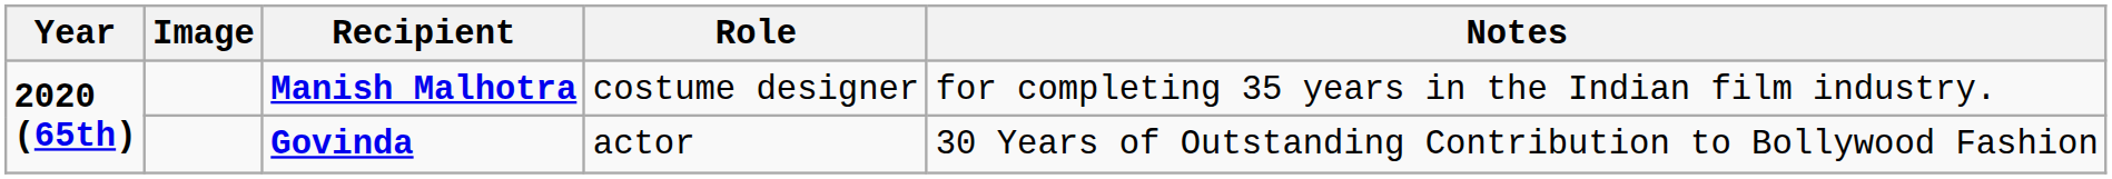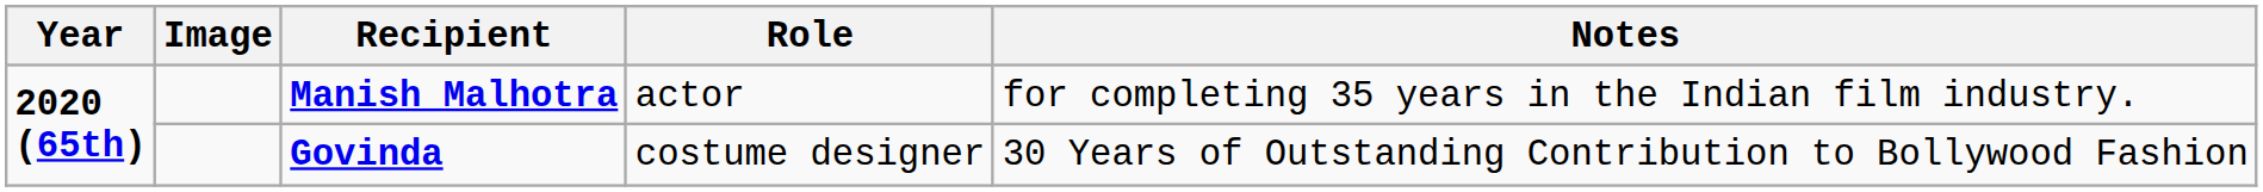 <table class="wikitable">
 <tr>
 <th>Year</th>
 <th>Image</th>
 <th>Recipient</th>
 <th>Role</th>
 <th>Notes</th>
 </tr>
 <tr>
 <td rowspan=2><strong>2020<br>(<a href='#'>65th</a>)</strong></td>
 <td></td>
 <td><strong><a href='#'>Manish Malhotra</a></strong></td>
-<td>costume designer</td>
+<td>actor</td>
 <td>for completing 35 years in the Indian film industry.</td>
 </tr>
 <tr>
 <td></td>
 <td><strong><a href='#'>Govinda</a></strong></td>
-<td>actor</td>
+<td>costume designer</td>
 <td>30 Years of Outstanding Contribution to Bollywood Fashion</td>
 </tr>
 </table>
